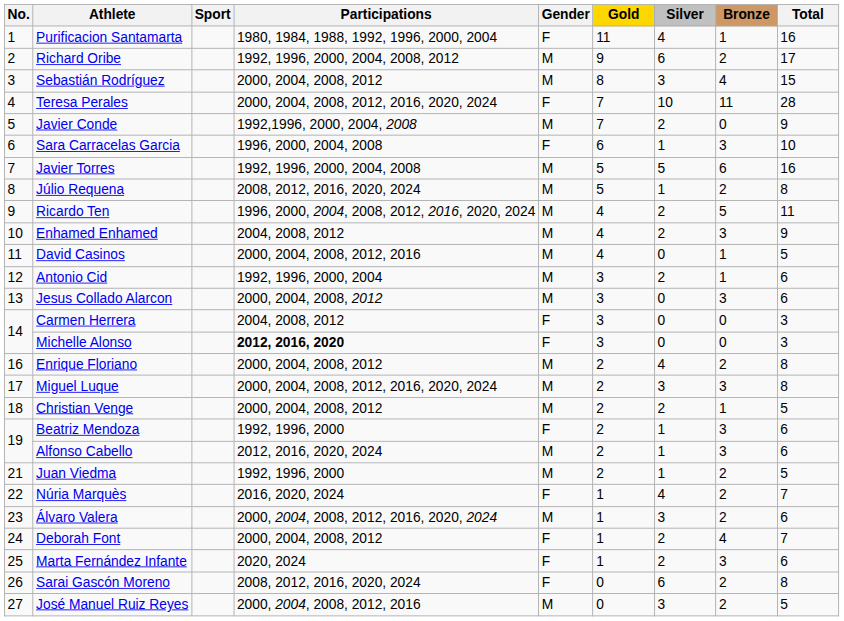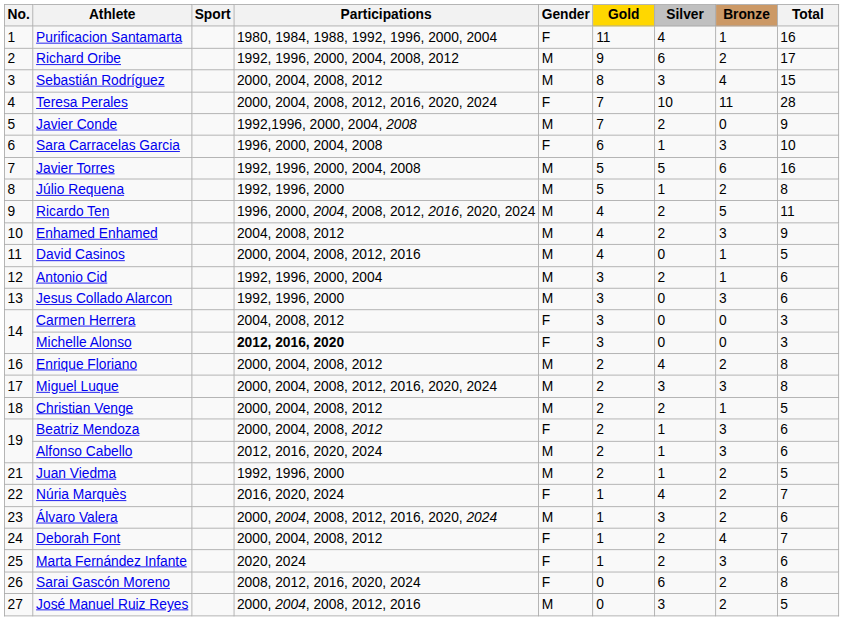 <table class="wikitable sortable">
 <tr>
 <th>No.</th>
 <th>Athlete</th>
 <th>Sport</th>
 <th>Participations</th>
 <th>Gender</th>
 <th style="background:gold; width:4.0em; font-weight:bold">Gold</th>
 <th style="background:silver; width:4.0em; font-weight:bold">Silver</th>
 <th style="background:#c96; width:4.0em; font-weight:bold">Bronze</th>
 <th style="width:4.0em;">Total</th>
 </tr>
 <tr>
 <td>1</td>
 <td><a href='#'>Purificacion Santamarta</a></td>
 <td></td>
 <td>1980, 1984, 1988, 1992, 1996, 2000, 2004</td>
 <td>F</td>
 <td>11</td>
 <td>4</td>
 <td>1</td>
 <td>16</td>
 </tr>
 <tr>
 <td>2</td>
 <td><a href='#'>Richard Oribe</a></td>
 <td></td>
 <td>1992, 1996, 2000, 2004, 2008, 2012</td>
 <td>M</td>
 <td>9</td>
 <td>6</td>
 <td>2</td>
 <td>17</td>
 </tr>
 <tr>
 <td>3</td>
 <td><a href='#'>Sebastián Rodríguez</a></td>
 <td></td>
 <td>2000, 2004, 2008, 2012</td>
 <td>M</td>
 <td>8</td>
 <td>3</td>
 <td>4</td>
 <td>15</td>
 </tr>
 <tr>
 <td>4</td>
 <td><a href='#'>Teresa Perales</a></td>
 <td></td>
 <td>2000, 2004, 2008, 2012, 2016, 2020, 2024</td>
 <td>F</td>
 <td>7</td>
 <td>10</td>
 <td>11</td>
 <td>28</td>
 </tr>
 <tr>
 <td>5</td>
 <td><a href='#'>Javier Conde</a></td>
 <td></td>
 <td>1992,1996, 2000, 2004, <em>2008</em></td>
 <td>M</td>
 <td>7</td>
 <td>2</td>
 <td>0</td>
 <td>9</td>
 </tr>
 <tr>
 <td>6</td>
 <td><a href='#'>Sara Carracelas Garcia</a></td>
 <td></td>
 <td>1996, 2000, 2004, 2008</td>
 <td>F</td>
 <td>6</td>
 <td>1</td>
 <td>3</td>
 <td>10</td>
 </tr>
 <tr>
 <td>7</td>
 <td><a href='#'>Javier Torres</a></td>
 <td></td>
 <td>1992, 1996, 2000, 2004, 2008</td>
 <td>M</td>
 <td>5</td>
 <td>5</td>
 <td>6</td>
 <td>16</td>
 </tr>
 <tr>
 <td>8</td>
 <td><a href='#'>Júlio Requena</a></td>
 <td></td>
-<td>2008, 2012, 2016, 2020, 2024</td>
+<td>1992, 1996, 2000</td>
 <td>M</td>
 <td>5</td>
 <td>1</td>
 <td>2</td>
 <td>8</td>
 </tr>
 <tr>
 <td>9</td>
 <td><a href='#'>Ricardo Ten</a></td>
 <td></td>
 <td>1996, 2000, <em>2004</em>, 2008, 2012, <em>2016</em>, 2020, 2024</td>
 <td>M</td>
 <td>4</td>
 <td>2</td>
 <td>5</td>
 <td>11</td>
 </tr>
 <tr>
 <td>10</td>
 <td><a href='#'>Enhamed Enhamed</a></td>
 <td></td>
 <td>2004, 2008, 2012</td>
 <td>M</td>
 <td>4</td>
 <td>2</td>
 <td>3</td>
 <td>9</td>
 </tr>
 <tr>
 <td>11</td>
 <td><a href='#'>David Casinos</a></td>
 <td></td>
 <td>2000, 2004, 2008, 2012, 2016</td>
 <td>M</td>
 <td>4</td>
 <td>0</td>
 <td>1</td>
 <td>5</td>
 </tr>
 <tr>
 <td>12</td>
 <td><a href='#'>Antonio Cid</a></td>
 <td></td>
 <td>1992, 1996, 2000, 2004</td>
 <td>M</td>
 <td>3</td>
 <td>2</td>
 <td>1</td>
 <td>6</td>
 </tr>
 <tr>
 <td>13</td>
 <td><a href='#'>Jesus Collado Alarcon</a></td>
 <td></td>
-<td>2000, 2004, 2008, <em>2012</em></td>
+<td>1992, 1996, 2000</td>
 <td>M</td>
 <td>3</td>
 <td>0</td>
 <td>3</td>
 <td>6</td>
 </tr>
 <tr>
 <td rowspan="2">14</td>
 <td><a href='#'>Carmen Herrera</a></td>
 <td></td>
 <td>2004, 2008, 2012</td>
 <td>F</td>
 <td>3</td>
 <td>0</td>
 <td>0</td>
 <td>3</td>
 </tr>
 <tr>
 <td><a href='#'>Michelle Alonso</a></td>
 <td></td>
 <td><strong>2012, 2016, 2020</strong></td>
 <td>F</td>
 <td>3</td>
 <td>0</td>
 <td>0</td>
 <td>3</td>
 </tr>
 <tr>
 <td>16</td>
 <td><a href='#'>Enrique Floriano</a></td>
 <td></td>
 <td>2000, 2004, 2008, 2012</td>
 <td>M</td>
 <td>2</td>
 <td>4</td>
 <td>2</td>
 <td>8</td>
 </tr>
 <tr>
 <td>17</td>
 <td><a href='#'>Miguel Luque</a></td>
 <td></td>
 <td>2000, 2004, 2008, 2012, 2016, 2020, 2024</td>
 <td>M</td>
 <td>2</td>
 <td>3</td>
 <td>3</td>
 <td>8</td>
 </tr>
 <tr>
 <td>18</td>
 <td><a href='#'>Christian Venge</a></td>
 <td></td>
 <td>2000, 2004, 2008, 2012</td>
 <td>M</td>
 <td>2</td>
 <td>2</td>
 <td>1</td>
 <td>5</td>
 </tr>
 <tr>
 <td rowspan="2">19</td>
 <td><a href='#'>Beatriz Mendoza</a></td>
 <td></td>
-<td>1992, 1996, 2000</td>
+<td>2000, 2004, 2008, <em>2012</em></td>
 <td>F</td>
 <td>2</td>
 <td>1</td>
 <td>3</td>
 <td>6</td>
 </tr>
 <tr>
 <td><a href='#'>Alfonso Cabello</a></td>
 <td></td>
 <td>2012, 2016, 2020, 2024</td>
 <td>M</td>
 <td>2</td>
 <td>1</td>
 <td>3</td>
 <td>6</td>
 </tr>
 <tr>
 <td>21</td>
 <td><a href='#'>Juan Viedma</a></td>
 <td></td>
 <td>1992, 1996, 2000</td>
 <td>M</td>
 <td>2</td>
 <td>1</td>
 <td>2</td>
 <td>5</td>
 </tr>
 <tr>
 <td>22</td>
 <td><a href='#'>Núria Marquès</a></td>
 <td></td>
 <td>2016, 2020, 2024</td>
 <td>F</td>
 <td>1</td>
 <td>4</td>
 <td>2</td>
 <td>7</td>
 </tr>
 <tr>
 <td>23</td>
 <td><a href='#'>Álvaro Valera</a></td>
 <td></td>
 <td>2000, <em>2004</em>, 2008, 2012, 2016, 2020, <em>2024</em></td>
 <td>M</td>
 <td>1</td>
 <td>3</td>
 <td>2</td>
 <td>6</td>
 </tr>
 <tr>
 <td>24</td>
 <td><a href='#'>Deborah Font</a></td>
 <td></td>
 <td>2000, 2004, 2008, 2012</td>
 <td>F</td>
 <td>1</td>
 <td>2</td>
 <td>4</td>
 <td>7</td>
 </tr>
 <tr>
 <td>25</td>
 <td><a href='#'>Marta Fernández Infante</a></td>
 <td></td>
 <td>2020, 2024</td>
 <td>F</td>
 <td>1</td>
 <td>2</td>
 <td>3</td>
 <td>6</td>
 </tr>
 <tr>
 <td>26</td>
 <td><a href='#'>Sarai Gascón Moreno</a></td>
 <td></td>
 <td>2008, 2012, 2016, 2020, 2024</td>
 <td>F</td>
 <td>0</td>
 <td>6</td>
 <td>2</td>
 <td>8</td>
 </tr>
 <tr>
 <td>27</td>
 <td><a href='#'>José Manuel Ruiz Reyes</a></td>
 <td></td>
 <td>2000, <em>2004</em>, 2008, 2012, 2016</td>
 <td>M</td>
 <td>0</td>
 <td>3</td>
 <td>2</td>
 <td>5</td>
 </tr>
 </table>
